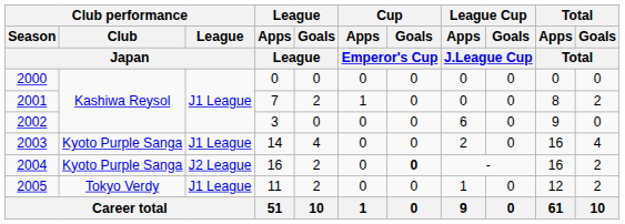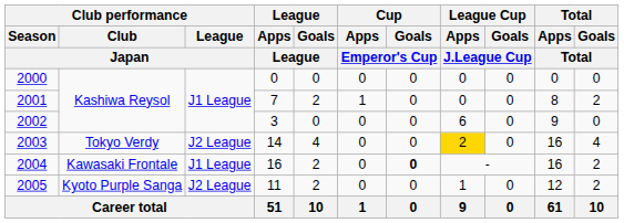 <table class="wikitable" style="text-align:center">
 <tr>
 <th colspan=3>Club performance</th>
 <th colspan=2>League</th>
 <th colspan=2>Cup</th>
 <th colspan=2>League Cup</th>
 <th colspan=2>Total</th>
 </tr>
 <tr>
 <th>Season</th>
 <th>Club</th>
 <th>League</th>
 <th>Apps</th>
 <th>Goals</th>
 <th>Apps</th>
 <th>Goals</th>
 <th>Apps</th>
 <th>Goals</th>
 <th>Apps</th>
 <th>Goals</th>
 </tr>
 <tr>
 <th colspan=3>Japan</th>
 <th colspan=2>League</th>
 <th colspan=2><a href='#'>Emperor's Cup</a></th>
 <th colspan=2><a href='#'>J.League Cup</a></th>
 <th colspan=2>Total</th>
 </tr>
 <tr>
 <td><a href='#'>2000</a></td>
 <td rowspan="3"><a href='#'>Kashiwa Reysol</a></td>
 <td rowspan="3"><a href='#'>J1 League</a></td>
 <td>0</td>
 <td>0</td>
 <td>0</td>
 <td>0</td>
 <td>0</td>
 <td>0</td>
 <td>0</td>
 <td>0</td>
 </tr>
 <tr>
 <td><a href='#'>2001</a></td>
 <td>7</td>
 <td>2</td>
 <td>1</td>
 <td>0</td>
 <td>0</td>
 <td>0</td>
 <td>8</td>
 <td>2</td>
 </tr>
 <tr>
 <td><a href='#'>2002</a></td>
 <td>3</td>
 <td>0</td>
 <td>0</td>
 <td>0</td>
 <td>6</td>
 <td>0</td>
 <td>9</td>
 <td>0</td>
 </tr>
 <tr>
 <td><a href='#'>2003</a></td>
-<td><a href='#'>Kyoto Purple Sanga</a></td>
-<td><a href='#'>J1 League</a></td>
+<td><a href='#'>Tokyo Verdy</a></td>
+<td><a href='#'>J2 League</a></td>
 <td>14</td>
 <td>4</td>
 <td>0</td>
 <td>0</td>
-<td>2</td>
+<td style="background: gold;">2</td>
 <td>0</td>
 <td>16</td>
 <td>4</td>
 </tr>
 <tr>
 <td><a href='#'>2004</a></td>
-<td><a href='#'>Kyoto Purple Sanga</a></td>
-<td><a href='#'>J2 League</a></td>
+<td><a href='#'>Kawasaki Frontale</a></td>
+<td><a href='#'>J1 League</a></td>
 <td>16</td>
 <td>2</td>
 <td>0</td>
 <td><strong>0</strong></td>
 <td colspan="2">-</td>
 <td>16</td>
 <td>2</td>
 </tr>
 <tr>
 <td><a href='#'>2005</a></td>
-<td><a href='#'>Tokyo Verdy</a></td>
-<td><a href='#'>J1 League</a></td>
+<td><a href='#'>Kyoto Purple Sanga</a></td>
+<td><a href='#'>J2 League</a></td>
 <td>11</td>
 <td>2</td>
 <td>0</td>
 <td>0</td>
 <td>1</td>
 <td>0</td>
 <td>12</td>
 <td>2</td>
 </tr>
 <tr>
 <th colspan=3>Career total</th>
 <th>51</th>
 <th>10</th>
 <th>1</th>
 <th>0</th>
 <th>9</th>
 <th>0</th>
 <th>61</th>
 <th>10</th>
 </tr>
 </table>
